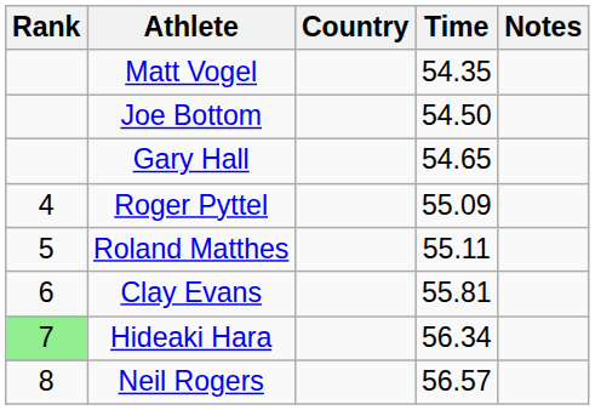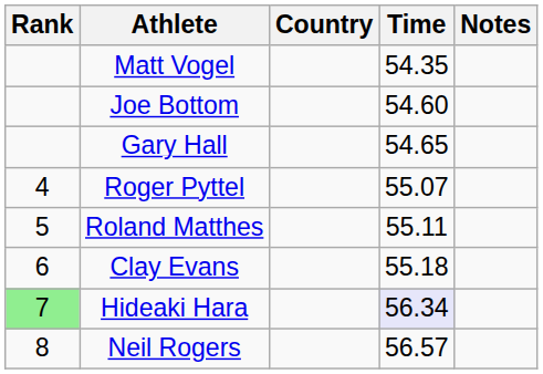 <table class="wikitable sortable" style="text-align:center">
 <tr>
 <th>Rank</th>
 <th>Athlete</th>
 <th>Country</th>
 <th>Time</th>
 <th>Notes</th>
 </tr>
 <tr>
 <td></td>
 <td><a href='#'>Matt Vogel</a></td>
 <td align=left></td>
 <td>54.35</td>
 <td><strong> </strong></td>
 </tr>
 <tr>
 <td></td>
 <td><a href='#'>Joe Bottom</a></td>
 <td align=left></td>
-<td>54.50</td>
+<td>54.60</td>
 <td><strong> </strong></td>
 </tr>
 <tr>
 <td></td>
 <td><a href='#'>Gary Hall</a></td>
 <td align=left></td>
 <td>54.65</td>
 <td><strong> </strong></td>
 </tr>
 <tr>
 <td>4</td>
 <td><a href='#'>Roger Pyttel</a></td>
 <td align=left></td>
-<td>55.09</td>
+<td>55.07</td>
 <td><strong> </strong></td>
 </tr>
 <tr>
 <td>5</td>
 <td><a href='#'>Roland Matthes</a></td>
 <td align=left></td>
 <td>55.11</td>
 <td><strong> </strong></td>
 </tr>
 <tr>
 <td>6</td>
 <td><a href='#'>Clay Evans</a></td>
 <td align=left></td>
-<td>55.81</td>
+<td>55.18</td>
 <td><strong> </strong></td>
 </tr>
 <tr>
 <td style="background: lightgreen;">7</td>
 <td><a href='#'>Hideaki Hara</a></td>
 <td align=left></td>
-<td>56.34</td>
+<td style="background: lavender;">56.34</td>
 <td><strong> </strong></td>
 </tr>
 <tr>
 <td>8</td>
 <td><a href='#'>Neil Rogers</a></td>
 <td align=left></td>
 <td>56.57</td>
 <td><strong> </strong></td>
 </tr>
 </table>
